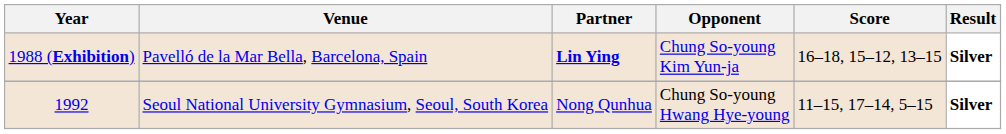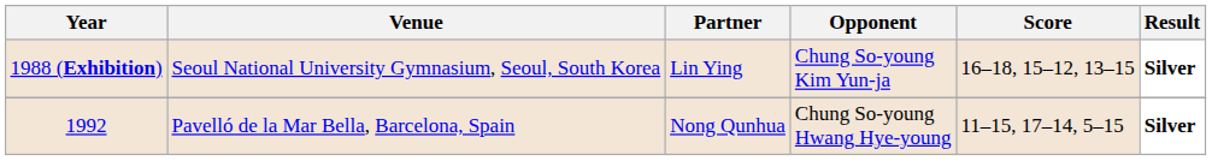 <table class="sortable wikitable" style="font-size: 90%;">
 <tr>
 <th>Year</th>
 <th>Venue</th>
 <th>Partner</th>
 <th>Opponent</th>
 <th>Score</th>
 <th>Result</th>
 </tr>
 <tr style="background:#F3E6D7">
 <td align="center"><a href='#'>1988 (<strong>Exhibition</strong>)</a></td>
-<td align="left"><a href='#'>Pavelló de la Mar Bella</a>, <a href='#'>Barcelona, Spain</a></td>
-<td align="left"><strong> <a href='#'>Lin Ying</a></strong></td>
+<td align="left"><a href='#'>Seoul National University Gymnasium</a>, <a href='#'>Seoul, South Korea</a></td>
+<td align="left"> <a href='#'>Lin Ying</a></td>
 <td align="left"> <a href='#'>Chung So-young</a> <br>  <a href='#'>Kim Yun-ja</a></td>
 <td align="left">16–18, 15–12, 13–15</td>
 <td style="text-align:left; background: white"> <strong>Silver</strong></td>
 </tr>
 <tr>
 </tr>
 <tr style="background:#F3E6D7">
 <td align="center"><a href='#'>1992</a></td>
-<td align="left"><a href='#'>Seoul National University Gymnasium</a>, <a href='#'>Seoul, South Korea</a></td>
+<td align="left"><a href='#'>Pavelló de la Mar Bella</a>, <a href='#'>Barcelona, Spain</a></td>
 <td align="left"> <a href='#'>Nong Qunhua</a></td>
 <td align="left"> Chung So-young <br>  <a href='#'>Hwang Hye-young</a></td>
 <td align="left">11–15, 17–14, 5–15</td>
 <td style="text-align:left; background: white"> <strong>Silver</strong></td>
 </tr>
 </table>
